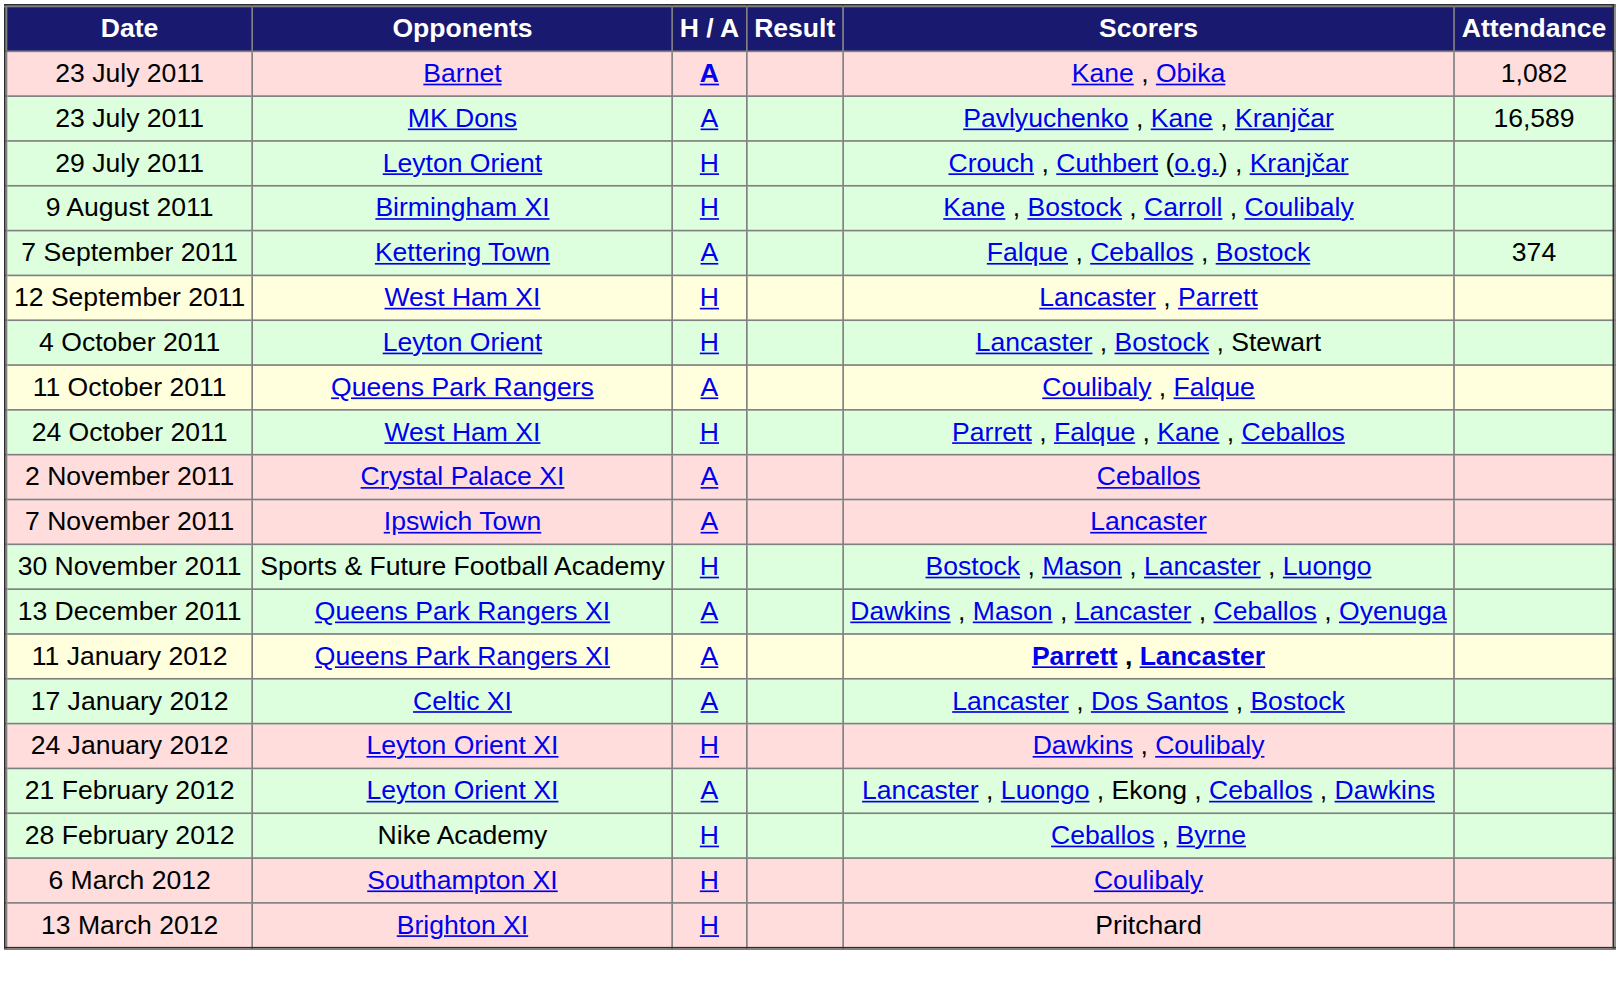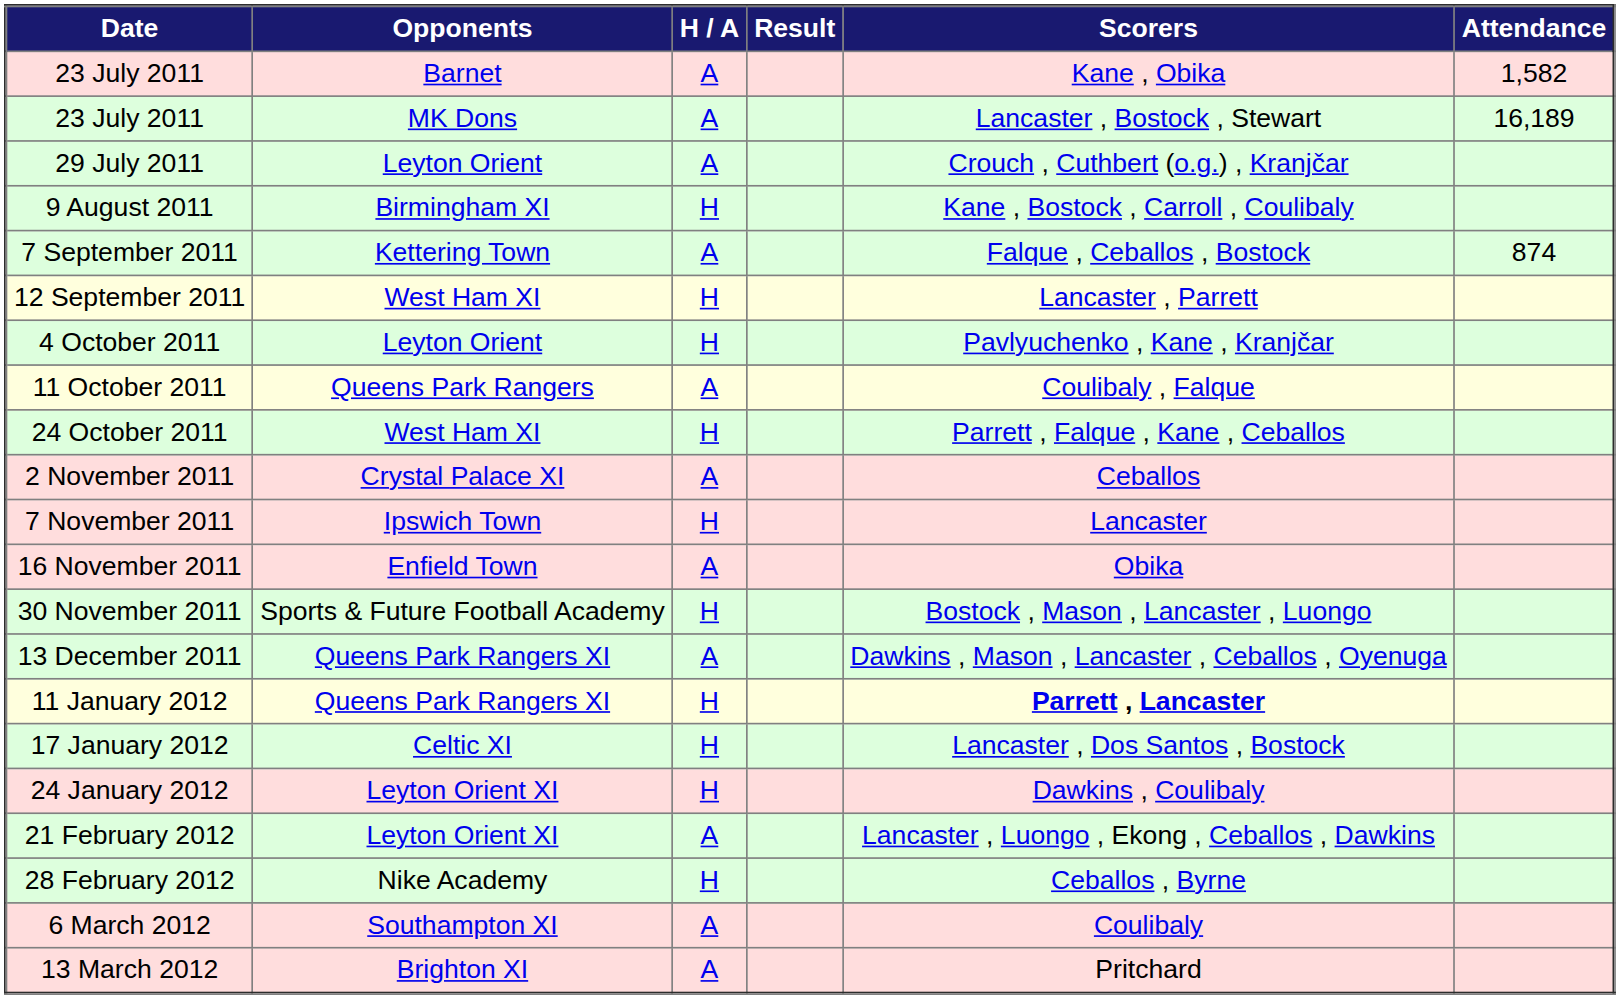 <table border="2" cellpadding="4" style="border-collapse:collapse; text-align:center;">
 <tr style="background:#191970; color:white">
 <th>Date</th>
 <th>Opponents</th>
 <th>H / A</th>
 <th>Result <br> </th>
 <th>Scorers</th>
 <th>Attendance</th>
 </tr>
 <tr bgcolor="#ffdddd">
 <td>23 July 2011</td>
 <td><a href='#'>Barnet</a></td>
-<td><strong><a href='#'>A</a></strong></td>
+<td><a href='#'>A</a></td>
 <td></td>
 <td><a href='#'>Kane</a> , <a href='#'>Obika</a> </td>
-<td>1,082</td>
+<td>1,582</td>
 </tr>
 <tr bgcolor="#ddffdd">
 <td>23 July 2011</td>
 <td><a href='#'>MK Dons</a></td>
 <td><a href='#'>A</a></td>
 <td></td>
-<td><a href='#'>Pavlyuchenko</a> , <a href='#'>Kane</a> , <a href='#'>Kranjčar</a> </td>
-<td>16,589</td>
+<td><a href='#'>Lancaster</a> , <a href='#'>Bostock</a> , Stewart </td>
+<td>16,189</td>
 </tr>
 <tr bgcolor="#ddffdd">
 <td>29 July 2011</td>
 <td><a href='#'>Leyton Orient</a></td>
-<td><a href='#'>H</a></td>
+<td><a href='#'>A</a></td>
 <td></td>
 <td><a href='#'>Crouch</a> , <a href='#'>Cuthbert</a> (<a href='#'>o.g.</a>) , <a href='#'>Kranjčar</a> </td>
 <td></td>
 </tr>
 <tr bgcolor="#ddffdd">
 <td>9 August 2011</td>
 <td><a href='#'>Birmingham XI</a></td>
 <td><a href='#'>H</a></td>
 <td></td>
 <td><a href='#'>Kane</a> , <a href='#'>Bostock</a> , <a href='#'>Carroll</a> , <a href='#'>Coulibaly</a> </td>
 <td></td>
 </tr>
 <tr bgcolor="#ddffdd">
 <td>7 September 2011</td>
 <td><a href='#'>Kettering Town</a></td>
 <td><a href='#'>A</a></td>
 <td></td>
 <td><a href='#'>Falque</a> , <a href='#'>Ceballos</a> , <a href='#'>Bostock</a> </td>
-<td>374</td>
+<td>874</td>
 </tr>
 <tr bgcolor="#ffffdd">
 <td>12 September 2011</td>
 <td><a href='#'>West Ham XI</a></td>
 <td><a href='#'>H</a></td>
 <td></td>
 <td><a href='#'>Lancaster</a> , <a href='#'>Parrett</a> </td>
 <td></td>
 </tr>
 <tr bgcolor="#ddffdd">
 <td>4 October 2011</td>
 <td><a href='#'>Leyton Orient</a></td>
 <td><a href='#'>H</a></td>
 <td></td>
-<td><a href='#'>Lancaster</a> , <a href='#'>Bostock</a> , Stewart </td>
+<td><a href='#'>Pavlyuchenko</a> , <a href='#'>Kane</a> , <a href='#'>Kranjčar</a> </td>
 <td></td>
 </tr>
 <tr bgcolor="#ffffdd">
 <td>11 October 2011</td>
 <td><a href='#'>Queens Park Rangers</a></td>
 <td><a href='#'>A</a></td>
 <td></td>
 <td><a href='#'>Coulibaly</a> , <a href='#'>Falque</a> </td>
 <td></td>
 </tr>
 <tr bgcolor="#ddffdd">
 <td>24 October 2011</td>
 <td><a href='#'>West Ham XI</a></td>
 <td><a href='#'>H</a></td>
 <td></td>
 <td><a href='#'>Parrett</a> , <a href='#'>Falque</a> , <a href='#'>Kane</a> , <a href='#'>Ceballos</a> </td>
 <td></td>
 </tr>
 <tr bgcolor="#ffdddd">
 <td>2 November 2011</td>
 <td><a href='#'>Crystal Palace XI</a></td>
 <td><a href='#'>A</a></td>
 <td></td>
 <td><a href='#'>Ceballos</a> </td>
 <td></td>
 </tr>
 <tr bgcolor="#ffdddd">
 <td>7 November 2011</td>
 <td><a href='#'>Ipswich Town</a></td>
+<td><a href='#'>H</a></td>
+<td></td>
+<td><a href='#'>Lancaster</a> </td>
+<td></td>
+</tr>
+<tr bgcolor="#ffdddd">
+<td>16 November 2011</td>
+<td><a href='#'>Enfield Town</a></td>
 <td><a href='#'>A</a></td>
 <td></td>
-<td><a href='#'>Lancaster</a> </td>
+<td><a href='#'>Obika</a> </td>
 <td></td>
 </tr>
 <tr bgcolor="#ddffdd">
 <td>30 November 2011</td>
 <td>Sports & Future Football Academy</td>
 <td><a href='#'>H</a></td>
 <td></td>
 <td><a href='#'>Bostock</a> , <a href='#'>Mason</a> , <a href='#'>Lancaster</a> , <a href='#'>Luongo</a> </td>
 <td></td>
 </tr>
 <tr bgcolor="#ddffdd">
 <td>13 December 2011</td>
 <td><a href='#'>Queens Park Rangers XI</a></td>
 <td><a href='#'>A</a></td>
 <td></td>
 <td><a href='#'>Dawkins</a> , <a href='#'>Mason</a> , <a href='#'>Lancaster</a> , <a href='#'>Ceballos</a> , <a href='#'>Oyenuga</a> </td>
 <td></td>
 </tr>
 <tr bgcolor="#ffffdd">
 <td>11 January 2012</td>
 <td><a href='#'>Queens Park Rangers XI</a></td>
-<td><a href='#'>A</a></td>
+<td><a href='#'>H</a></td>
 <td></td>
 <td><strong><a href='#'>Parrett</a> , <a href='#'>Lancaster</a> </strong></td>
 <td></td>
 </tr>
 <tr bgcolor="#ddffdd">
 <td>17 January 2012</td>
 <td><a href='#'>Celtic XI</a></td>
-<td><a href='#'>A</a></td>
+<td><a href='#'>H</a></td>
 <td></td>
 <td><a href='#'>Lancaster</a> , <a href='#'>Dos Santos</a> , <a href='#'>Bostock</a> </td>
 <td></td>
 </tr>
 <tr bgcolor="#ffdddd">
 <td>24 January 2012</td>
 <td><a href='#'>Leyton Orient XI</a></td>
 <td><a href='#'>H</a></td>
 <td></td>
 <td><a href='#'>Dawkins</a> , <a href='#'>Coulibaly</a> </td>
 <td></td>
 </tr>
 <tr bgcolor="#ddffdd">
 <td>21 February 2012</td>
 <td><a href='#'>Leyton Orient XI</a></td>
 <td><a href='#'>A</a></td>
 <td></td>
 <td><a href='#'>Lancaster</a> , <a href='#'>Luongo</a> , Ekong , <a href='#'>Ceballos</a> , <a href='#'>Dawkins</a> </td>
 <td></td>
 </tr>
 <tr bgcolor="#ddffdd">
 <td>28 February 2012</td>
 <td>Nike Academy</td>
 <td><a href='#'>H</a></td>
 <td></td>
 <td><a href='#'>Ceballos</a> , <a href='#'>Byrne</a> </td>
 <td></td>
 </tr>
 <tr bgcolor="#ffdddd">
 <td>6 March 2012</td>
 <td><a href='#'>Southampton XI</a></td>
-<td><a href='#'>H</a></td>
+<td><a href='#'>A</a></td>
 <td></td>
 <td><a href='#'>Coulibaly</a> </td>
 <td></td>
 </tr>
 <tr bgcolor="#ffdddd">
 <td>13 March 2012</td>
 <td><a href='#'>Brighton XI</a></td>
-<td><a href='#'>H</a></td>
+<td><a href='#'>A</a></td>
 <td></td>
 <td>Pritchard </td>
 <td></td>
 </tr>
 </table>
